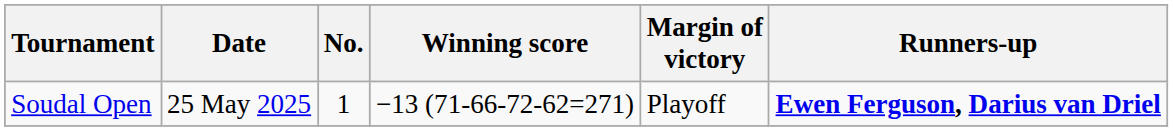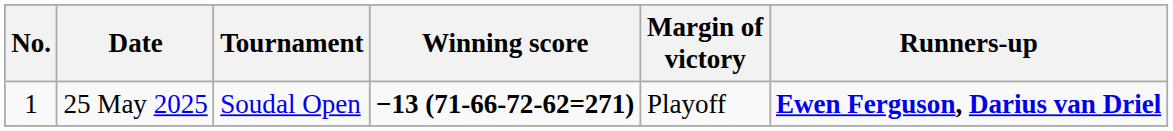 <table class="wikitable" style="font-size:95%;">
 <tr>
+<th>No.</th>
+<th>Date</th>
 <th>Tournament</th>
-<th>Date</th>
-<th>No.</th>
 <th>Winning score</th>
 <th>Margin of<br>victory</th>
 <th>Runners-up</th>
 </tr>
 <tr>
+<td align=center>1</td>
+<td align=right>25 May <a href='#'>2025</a></td>
 <td><a href='#'>Soudal Open </a></td>
-<td align=right>25 May <a href='#'>2025</a></td>
-<td align=center>1</td>
-<td>−13 (71-66-72-62=271)</td>
+<td><strong>−13 (71-66-72-62=271)</strong></td>
 <td>Playoff</td>
 <td><strong> <a href='#'>Ewen Ferguson</a>,  <a href='#'>Darius van Driel</a></strong></td>
 </tr>
 </table>
